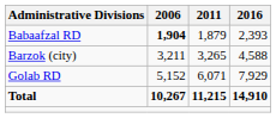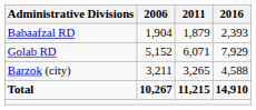 <table class="wikitable">
 <tr>
 <th>Administrative Divisions</th>
 <th>2006</th>
 <th>2011</th>
 <th>2016</th>
 </tr>
 <tr>
 <td><a href='#'>Babaafzal RD</a></td>
-<td style="text-align: right;"><strong>1,904</strong></td>
+<td style="text-align: right;">1,904</td>
 <td style="text-align: right;">1,879</td>
 <td style="text-align: right;">2,393</td>
+</tr>
+<tr>
+<td><a href='#'>Golab RD</a></td>
+<td style="text-align: right;">5,152</td>
+<td style="text-align: right;">6,071</td>
+<td style="text-align: right;">7,929</td>
 </tr>
 <tr>
 <td><a href='#'>Barzok</a> (city)</td>
 <td style="text-align: right;">3,211</td>
 <td style="text-align: right;">3,265</td>
 <td style="text-align: right;">4,588</td>
-</tr>
-<tr>
-<td><a href='#'>Golab RD</a></td>
-<td style="text-align: right;">5,152</td>
-<td style="text-align: right;">6,071</td>
-<td style="text-align: right;">7,929</td>
 </tr>
 <tr>
 <td><strong>Total</strong></td>
 <td style="text-align: right;"><strong>10,267</strong></td>
 <td style="text-align: right;"><strong>11,215</strong></td>
 <td style="text-align: right;"><strong>14,910</strong></td>
 </tr>
 <tr>
 <td colspan=4></td>
 </tr>
 </table>
